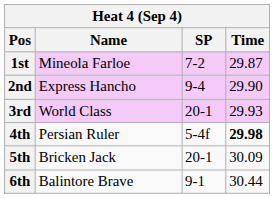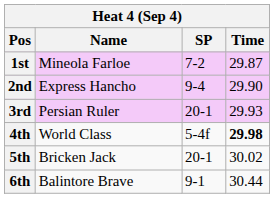 <table class="wikitable">
 <tr>
 <th colspan="6">Heat 4 (Sep 4)</th>
 </tr>
 <tr>
 <th width=20>Pos</th>
 <th width=150>Name</th>
 <th width=40>SP</th>
 <th width=40>Time</th>
 </tr>
 <tr style="background: #f4caf9;">
 <th>1st</th>
 <td>Mineola Farloe</td>
 <td>7-2</td>
 <td>29.87</td>
 </tr>
 <tr style="background: #f4caf9;">
 <th>2nd</th>
 <td>Express Hancho</td>
 <td>9-4</td>
 <td>29.90</td>
 </tr>
 <tr style="background: #f4caf9;">
 <th>3rd</th>
-<td>World Class</td>
+<td>Persian Ruler</td>
 <td>20-1</td>
 <td>29.93</td>
 </tr>
 <tr>
 <th>4th</th>
-<td>Persian Ruler</td>
+<td>World Class</td>
 <td>5-4f</td>
 <td><strong>29.98</strong></td>
 </tr>
 <tr>
 <th>5th</th>
 <td>Bricken Jack</td>
 <td>20-1</td>
-<td>30.09</td>
+<td>30.02</td>
 </tr>
 <tr>
 <th>6th</th>
 <td>Balintore Brave</td>
 <td>9-1</td>
 <td>30.44</td>
 </tr>
 </table>
